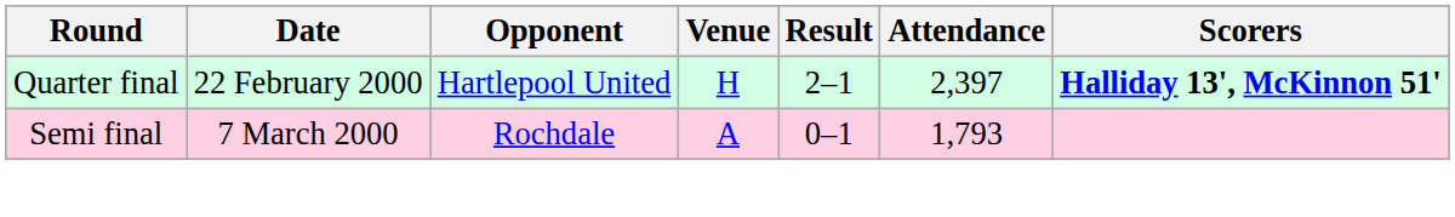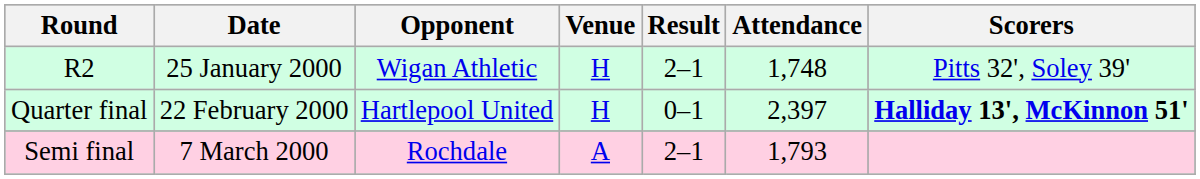 <table class= "wikitable " style="font-size:100%; text-align:center">
 <tr>
 <th>Round</th>
 <th>Date</th>
 <th>Opponent</th>
 <th>Venue</th>
 <th>Result</th>
 <th>Attendance</th>
 <th>Scorers</th>
 </tr>
 <tr style="background: #d0ffe3;">
+<td>R2</td>
+<td>25 January 2000</td>
+<td><a href='#'>Wigan Athletic</a></td>
+<td><a href='#'>H</a></td>
+<td>2–1</td>
+<td>1,748</td>
+<td><a href='#'>Pitts</a> 32', <a href='#'>Soley</a> 39'</td>
+</tr>
+<tr style="background: #d0ffe3;">
 <td>Quarter final</td>
 <td>22 February 2000</td>
 <td><a href='#'>Hartlepool United</a></td>
 <td><a href='#'>H</a></td>
-<td>2–1</td>
+<td>0–1</td>
 <td>2,397</td>
 <td><strong><a href='#'>Halliday</a> 13', <a href='#'>McKinnon</a> 51'</strong></td>
 </tr>
 <tr style="background: #ffd0e3;">
 <td>Semi final</td>
 <td>7 March 2000</td>
 <td><a href='#'>Rochdale</a></td>
 <td><a href='#'>A</a></td>
-<td>0–1</td>
+<td>2–1</td>
 <td>1,793</td>
 <td></td>
 </tr>
 </table>
